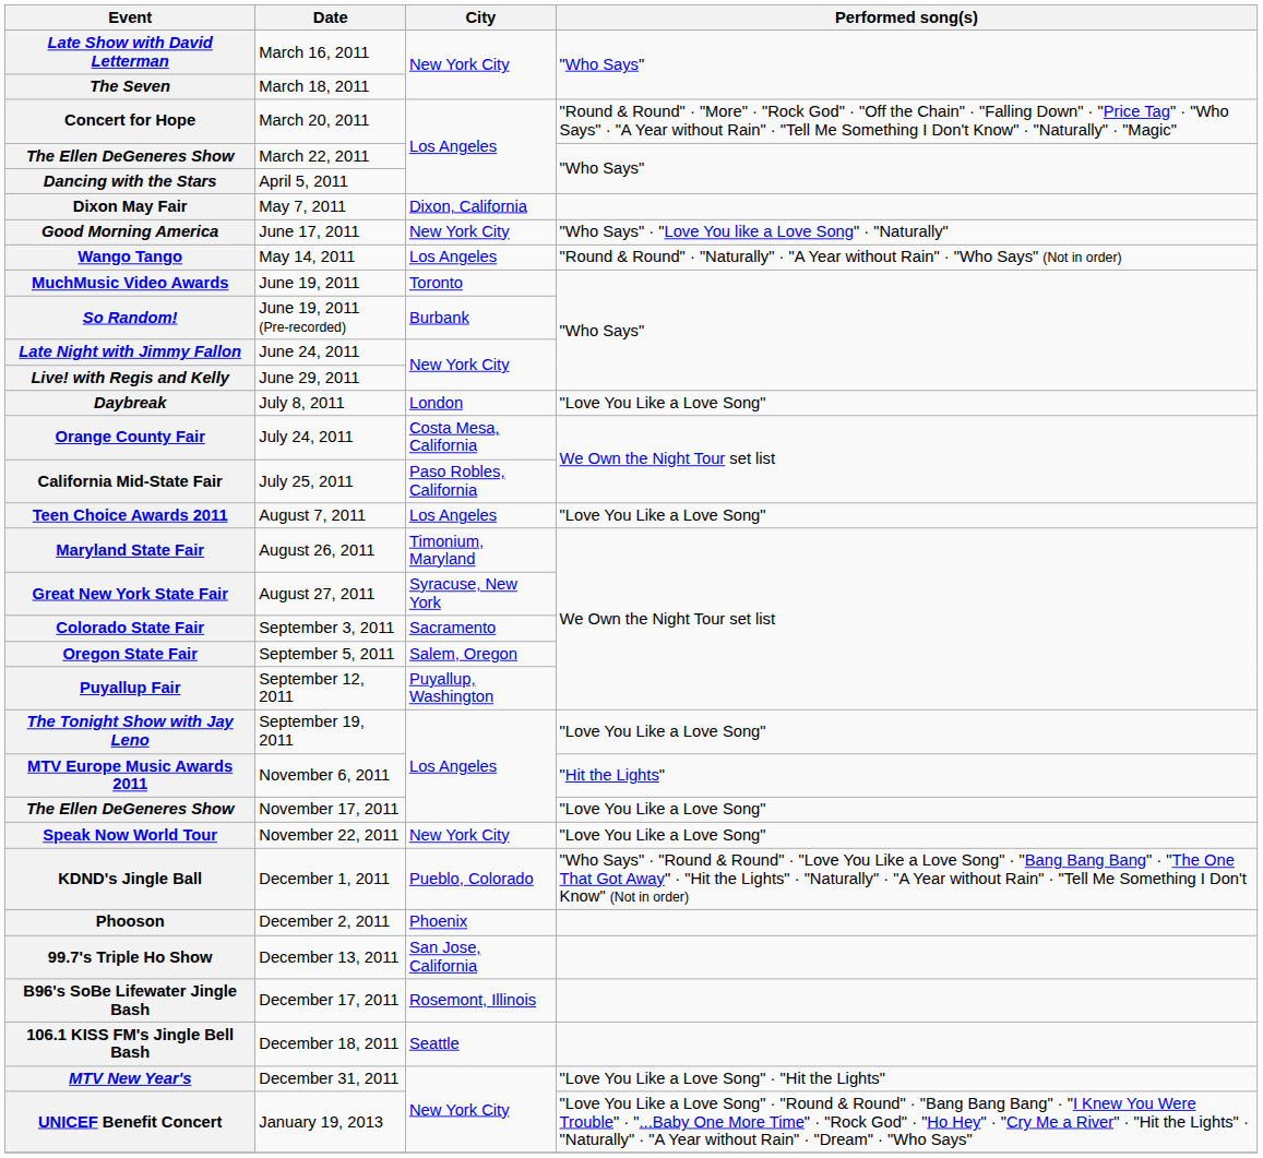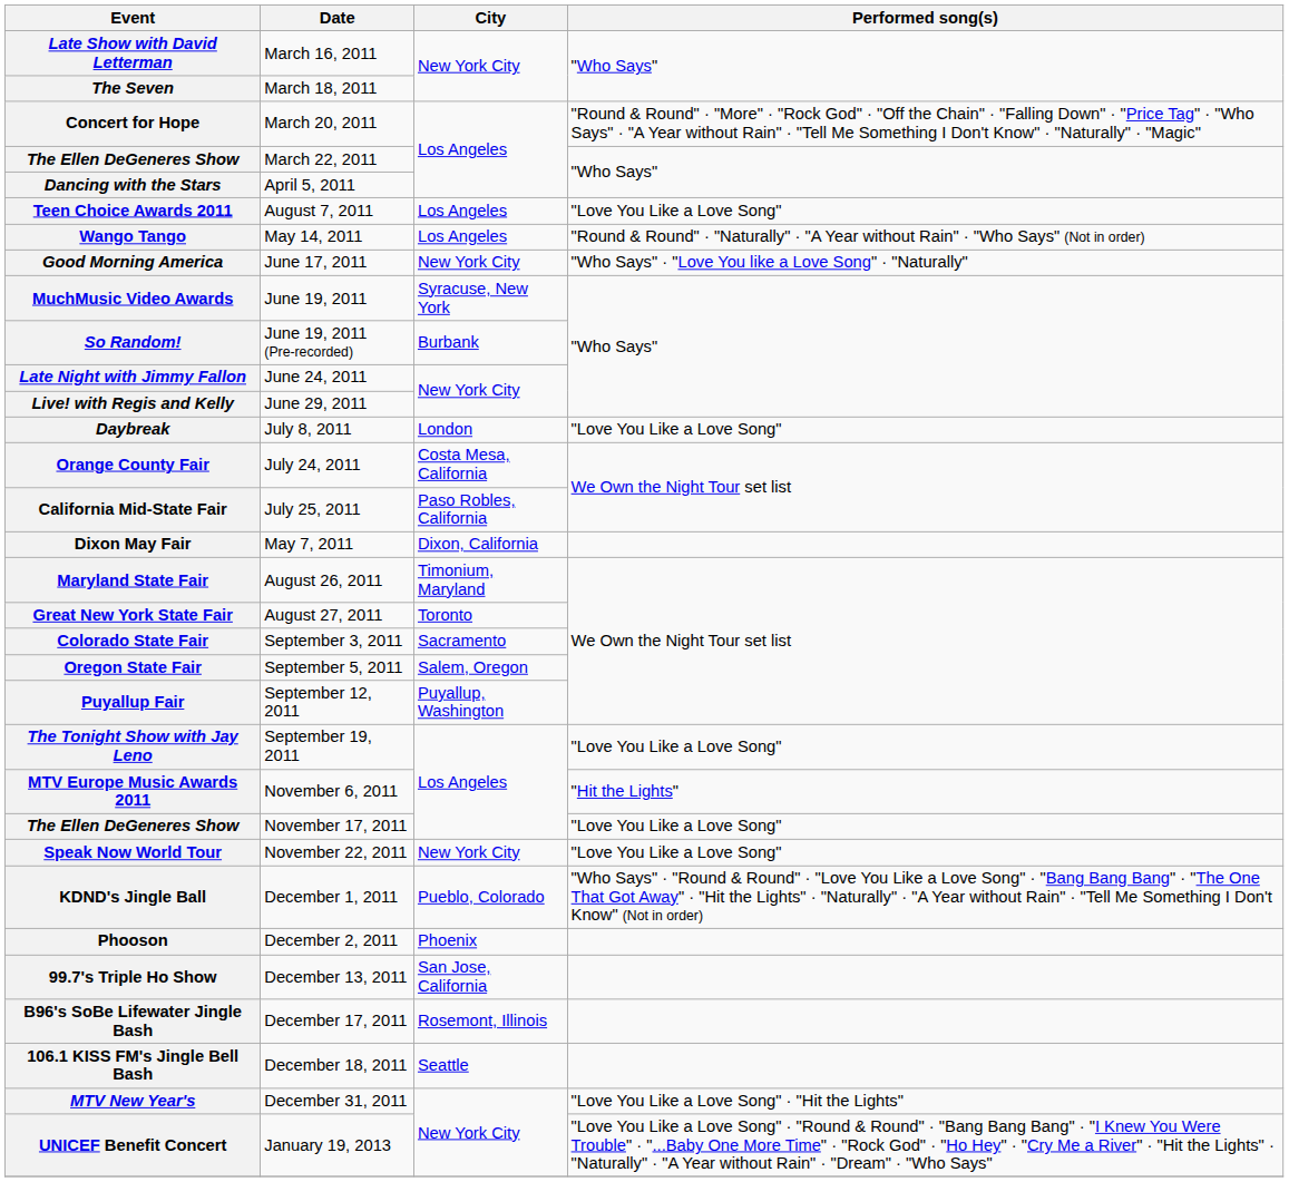 <table class="wikitable sortable plainrowheaders">
 <tr>
 <th style="width:20%;">Event</th>
 <th style="width:12%;">Date</th>
 <th style="width:12%;">City</th>
 <th>Performed song(s)</th>
 </tr>
 <tr>
 <th scope="row"><em><a href='#'>Late Show with David Letterman</a></em></th>
 <td>March 16, 2011</td>
 <td rowspan="2"><a href='#'>New York City</a></td>
 <td rowspan="2">"<a href='#'>Who Says</a>"</td>
 </tr>
 <tr>
 <th scope="row"><em>The Seven</em></th>
 <td>March 18, 2011</td>
 </tr>
 <tr>
 <th scope="row">Concert for Hope</th>
 <td>March 20, 2011</td>
 <td rowspan="3"><a href='#'>Los Angeles</a></td>
 <td>"Round & Round" · "More" · "Rock God" · "Off the Chain" · "Falling Down" · "<a href='#'>Price Tag</a>" · "Who Says" · "A Year without Rain" · "Tell Me Something I Don't Know" · "Naturally" · "Magic"</td>
 </tr>
 <tr>
 <th scope="row"><em>The Ellen DeGeneres Show</em></th>
 <td>March 22, 2011</td>
 <td rowspan="2">"Who Says"</td>
 </tr>
 <tr>
 <th scope="row"><em>Dancing with the Stars</em></th>
 <td>April 5, 2011</td>
 </tr>
 <tr>
-<th scope="row">Dixon May Fair</th>
-<td>May 7, 2011</td>
-<td><a href='#'>Dixon, California</a></td>
-<td></td>
+<th scope="row"><a href='#'>Teen Choice Awards 2011</a></th>
+<td>August 7, 2011</td>
+<td><a href='#'>Los Angeles</a></td>
+<td>"Love You Like a  Love Song"</td>
+</tr>
+<tr>
+<th scope="row"><a href='#'>Wango Tango</a></th>
+<td>May 14, 2011</td>
+<td><a href='#'>Los Angeles</a></td>
+<td>"Round & Round" · "Naturally" · "A Year without Rain" · "Who Says" <small>(Not in order)</small></td>
 </tr>
 <tr>
 <th scope="row"><em>Good Morning America</em></th>
 <td>June 17, 2011</td>
 <td><a href='#'>New York City</a></td>
 <td>"Who Says" · "<a href='#'>Love You like a Love Song</a>" · "Naturally"</td>
 </tr>
 <tr>
-<th scope="row"><a href='#'>Wango Tango</a></th>
-<td>May 14, 2011</td>
-<td><a href='#'>Los Angeles</a></td>
-<td>"Round & Round" · "Naturally" · "A Year without Rain" · "Who Says" <small>(Not in order)</small></td>
-</tr>
-<tr>
 <th scope="row"><a href='#'>MuchMusic Video Awards</a></th>
 <td>June 19, 2011</td>
-<td><a href='#'>Toronto</a></td>
+<td><a href='#'>Syracuse, New York</a></td>
 <td rowspan="4">"Who Says"</td>
 </tr>
 <tr>
 <th scope="row"><em><a href='#'>So Random!</a></em></th>
 <td>June 19, 2011 <br><small>(Pre-recorded)</small></td>
 <td><a href='#'>Burbank</a></td>
 </tr>
 <tr>
 <th scope="row"><em><a href='#'>Late Night with Jimmy Fallon</a></em></th>
 <td>June 24, 2011</td>
 <td rowspan="2"><a href='#'>New York City</a></td>
 </tr>
 <tr>
 <th scope="row"><em>Live! with Regis and Kelly</em></th>
 <td>June 29, 2011</td>
 </tr>
 <tr>
 <th scope="row"><em>Daybreak</em></th>
 <td>July 8, 2011</td>
 <td><a href='#'>London</a></td>
 <td>"Love You Like a  Love Song"</td>
 </tr>
 <tr>
 <th scope="row"><a href='#'>Orange County Fair</a></th>
 <td>July 24, 2011</td>
 <td><a href='#'>Costa Mesa, California</a></td>
 <td rowspan="2"><a href='#'>We Own the Night Tour</a> set list</td>
 </tr>
 <tr>
 <th scope="row">California Mid-State Fair</th>
 <td>July 25, 2011</td>
 <td><a href='#'>Paso Robles, California</a></td>
 </tr>
 <tr>
-<th scope="row"><a href='#'>Teen Choice Awards 2011</a></th>
-<td>August 7, 2011</td>
-<td><a href='#'>Los Angeles</a></td>
-<td>"Love You Like a  Love Song"</td>
+<th scope="row">Dixon May Fair</th>
+<td>May 7, 2011</td>
+<td><a href='#'>Dixon, California</a></td>
+<td></td>
 </tr>
 <tr>
 <th scope="row"><a href='#'>Maryland State Fair</a></th>
 <td>August 26, 2011</td>
 <td><a href='#'>Timonium, Maryland</a></td>
 <td rowspan="5">We Own the Night Tour set list</td>
 </tr>
 <tr>
 <th scope="row"><a href='#'>Great New York State Fair</a></th>
 <td>August 27, 2011</td>
-<td><a href='#'>Syracuse, New York</a></td>
+<td><a href='#'>Toronto</a></td>
 </tr>
 <tr>
 <th scope="row"><a href='#'>Colorado State Fair</a></th>
 <td>September 3, 2011</td>
 <td><a href='#'>Sacramento</a></td>
 </tr>
 <tr>
 <th scope="row"><a href='#'>Oregon State Fair</a></th>
 <td>September 5, 2011</td>
 <td><a href='#'>Salem, Oregon</a></td>
 </tr>
 <tr>
 <th scope="row"><a href='#'>Puyallup Fair</a></th>
 <td>September 12, 2011</td>
 <td><a href='#'>Puyallup, Washington</a></td>
 </tr>
 <tr>
 <th scope="row"><em><a href='#'>The Tonight Show with Jay Leno</a></em></th>
 <td>September 19, 2011</td>
 <td rowspan="3"><a href='#'>Los Angeles</a></td>
 <td>"Love You Like a  Love Song"</td>
 </tr>
 <tr>
 <th scope="row"><a href='#'>MTV Europe Music Awards 2011</a></th>
 <td>November 6, 2011</td>
 <td>"<a href='#'>Hit the Lights</a>"</td>
 </tr>
 <tr>
 <th scope="row"><em>The Ellen DeGeneres Show</em></th>
 <td>November 17, 2011</td>
 <td>"Love You Like a  Love Song"</td>
 </tr>
 <tr>
 <th scope="row"><a href='#'>Speak Now World Tour</a></th>
 <td>November 22, 2011</td>
 <td><a href='#'>New York City</a></td>
 <td>"Love You Like a  Love Song"</td>
 </tr>
 <tr>
 <th scope="row">KDND's Jingle Ball</th>
 <td>December 1, 2011</td>
 <td><a href='#'>Pueblo, Colorado</a></td>
 <td>"Who Says" · "Round & Round" · "Love You Like a Love Song" · "<a href='#'>Bang Bang Bang</a>" · "<a href='#'>The One That Got Away</a>" · "Hit the Lights" · "Naturally" · "A Year without Rain" · "Tell Me Something I Don't Know" <small>(Not in order)</small></td>
 </tr>
 <tr>
 <th scope="row">Phooson</th>
 <td>December 2, 2011</td>
 <td><a href='#'>Phoenix</a></td>
 <td></td>
 </tr>
 <tr>
 <th scope="row">99.7's Triple Ho Show</th>
 <td>December 13, 2011</td>
 <td><a href='#'>San Jose, California</a></td>
 <td></td>
 </tr>
 <tr>
 <th scope="row">B96's SoBe Lifewater Jingle Bash</th>
 <td>December 17, 2011</td>
 <td><a href='#'>Rosemont, Illinois</a></td>
 <td></td>
 </tr>
 <tr>
 <th scope="row">106.1 KISS FM's Jingle Bell Bash</th>
 <td>December 18, 2011</td>
 <td><a href='#'>Seattle</a></td>
 <td></td>
 </tr>
 <tr>
 <th scope="row"><em><a href='#'>MTV New Year's</a></em></th>
 <td>December 31, 2011</td>
 <td rowspan="2"><a href='#'>New York City</a></td>
 <td>"Love You Like a Love Song" · "Hit the Lights"</td>
 </tr>
 <tr>
 <th scope="row"><a href='#'>UNICEF</a> Benefit Concert</th>
 <td>January 19, 2013</td>
 <td>"Love You Like a Love Song" · "Round & Round" · "Bang Bang Bang" · "<a href='#'>I Knew You Were Trouble</a>" · "<a href='#'>...Baby One More Time</a>" · "Rock God" · "<a href='#'>Ho Hey</a>" · "<a href='#'>Cry Me a River</a>" · "Hit the Lights" · "Naturally" · "A Year without Rain" · "Dream" · "Who Says"</td>
 </tr>
 <tr>
 </tr>
 </table>
